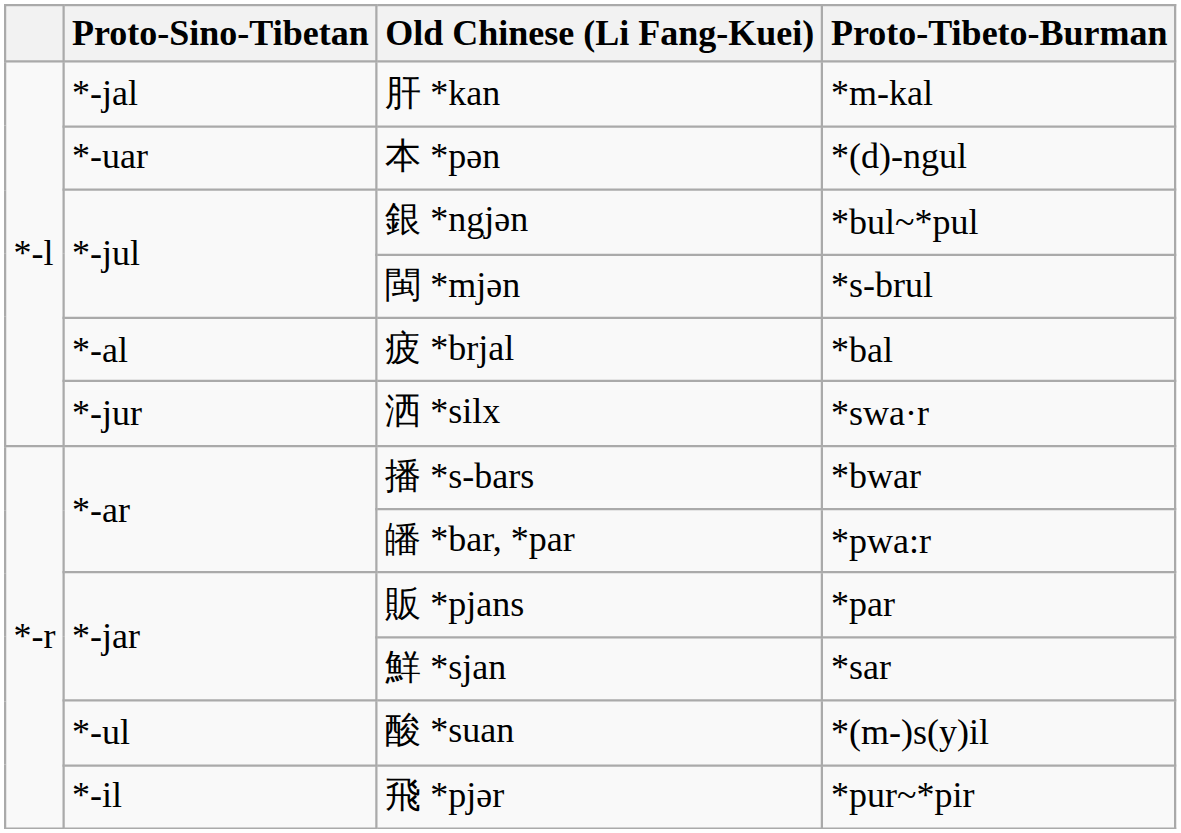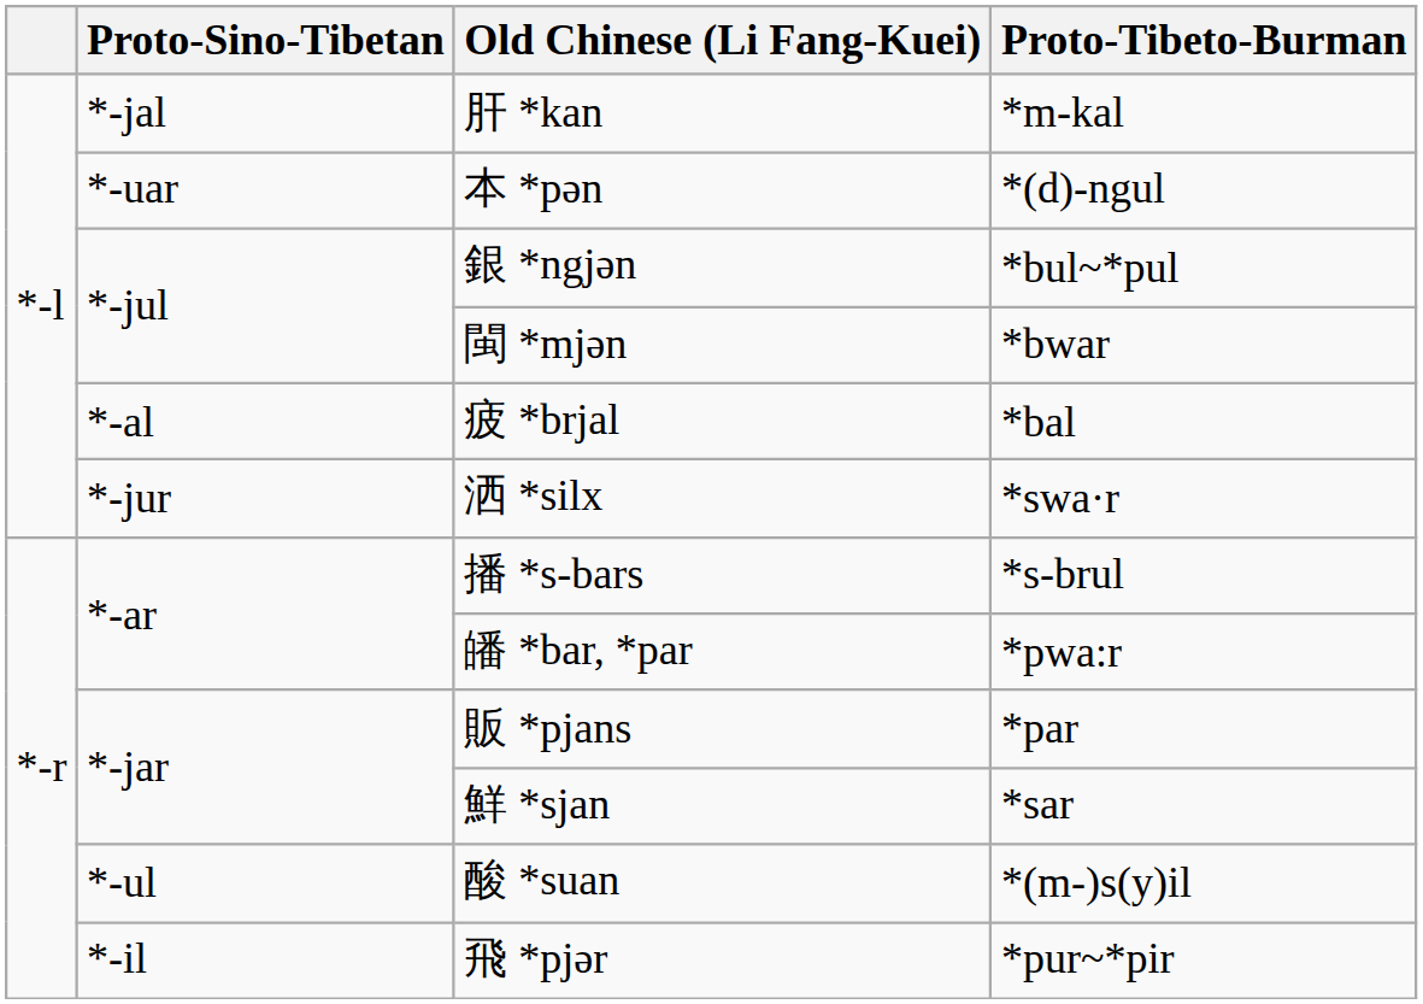 <table class="wikitable">
 <tr>
 <th></th>
 <th>Proto-Sino-Tibetan</th>
 <th>Old Chinese (Li Fang-Kuei)</th>
 <th>Proto-Tibeto-Burman</th>
 </tr>
 <tr>
 <td rowspan="6">*-l</td>
 <td>*-jal</td>
 <td>肝 *kan</td>
 <td>*m-kal</td>
 </tr>
 <tr>
 <td>*-uar</td>
 <td>本 *pən</td>
 <td>*(d)-ngul</td>
 </tr>
 <tr>
 <td rowspan="2">*-jul</td>
 <td>銀 *ngjən</td>
 <td>*bul~*pul</td>
 </tr>
 <tr>
 <td>閩 *mjən</td>
-<td>*s-brul</td>
+<td>*bwar</td>
 </tr>
 <tr>
 <td>*-al</td>
 <td>疲 *brjal</td>
 <td>*bal</td>
 </tr>
 <tr>
 <td>*-jur</td>
 <td>洒 *silx</td>
 <td>*swa·r</td>
 </tr>
 <tr>
 <td rowspan="6">*-r</td>
 <td rowspan="2">*-ar</td>
 <td>播 *s-bars</td>
-<td>*bwar</td>
+<td>*s-brul</td>
 </tr>
 <tr>
 <td>皤 *bar, *par</td>
 <td>*pwa:r</td>
 </tr>
 <tr>
 <td rowspan="2">*-jar</td>
 <td>販 *pjans</td>
 <td>*par</td>
 </tr>
 <tr>
 <td>鮮 *sjan</td>
 <td>*sar</td>
 </tr>
 <tr>
 <td>*-ul</td>
 <td>酸 *suan</td>
 <td>*(m-)s(y)il</td>
 </tr>
 <tr>
 <td>*-il</td>
 <td>飛 *pjər</td>
 <td>*pur~*pir</td>
 </tr>
 </table>
